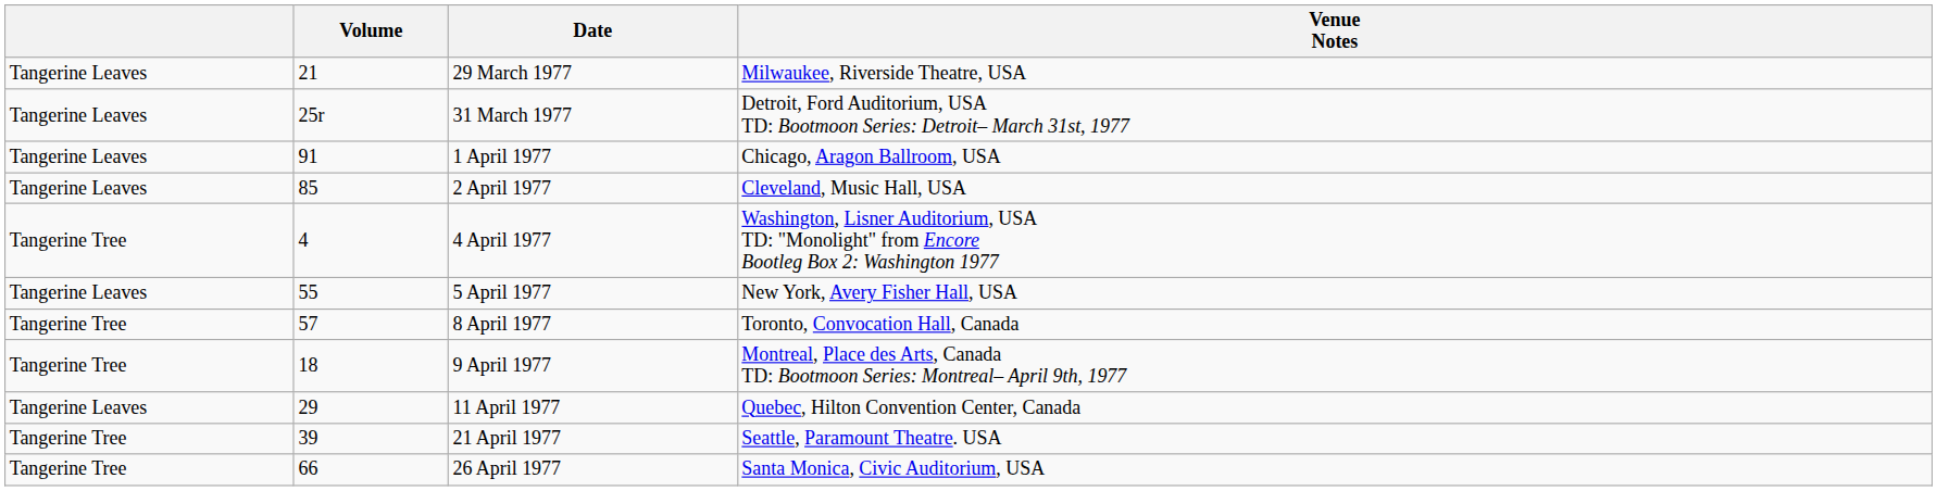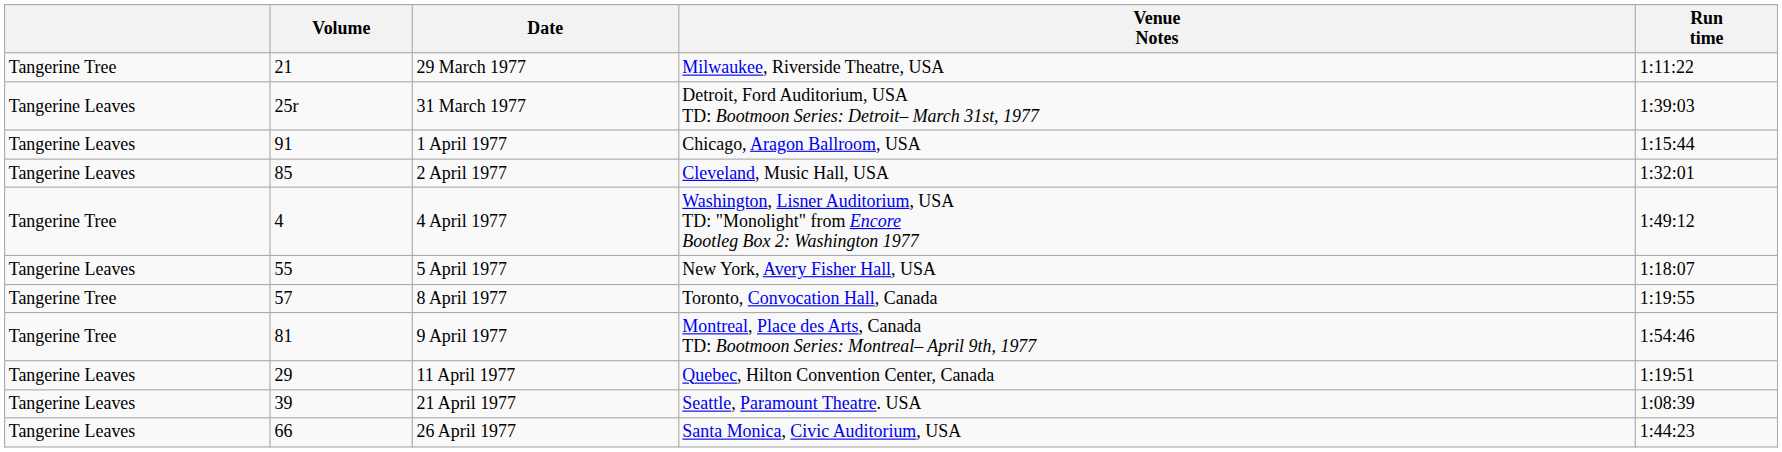 <table class="wikitable" style="width: 100%;">
 <tr>
 <th style="width: 15%;"></th>
 <th style="width: 8%;">Volume</th>
 <th style="width: 15%;">Date</th>
 <th>Venue<br>Notes</th>
+<th style="width: 8%;">Run<br>time</th>
 </tr>
 <tr>
-<td>Tangerine Leaves</td>
+<td>Tangerine Tree</td>
 <td>21</td>
 <td>29 March 1977</td>
 <td><a href='#'>Milwaukee</a>, Riverside Theatre, USA</td>
+<td>1:11:22</td>
 </tr>
 <tr>
 <td>Tangerine Leaves</td>
 <td>25r</td>
 <td>31 March 1977</td>
 <td>Detroit, Ford Auditorium, USA<br>TD: <em>Bootmoon Series: Detroit– March 31st, 1977</em></td>
+<td>1:39:03</td>
 </tr>
 <tr>
 <td>Tangerine Leaves</td>
 <td>91</td>
 <td>1 April 1977</td>
 <td>Chicago, <a href='#'>Aragon Ballroom</a>, USA</td>
+<td>1:15:44</td>
 </tr>
 <tr>
 <td>Tangerine Leaves</td>
 <td>85</td>
 <td>2 April 1977</td>
 <td><a href='#'>Cleveland</a>, Music Hall, USA</td>
+<td>1:32:01</td>
 </tr>
 <tr>
 <td>Tangerine Tree</td>
 <td>4</td>
 <td>4 April 1977</td>
 <td><a href='#'>Washington</a>, <a href='#'>Lisner Auditorium</a>, USA<br>TD: "Monolight" from <em><a href='#'>Encore</a></em><br><em>Bootleg Box 2: Washington 1977</em></td>
+<td>1:49:12</td>
 </tr>
 <tr>
 <td>Tangerine Leaves</td>
 <td>55</td>
 <td>5 April 1977</td>
 <td>New York, <a href='#'>Avery Fisher Hall</a>, USA</td>
+<td>1:18:07</td>
 </tr>
 <tr>
 <td>Tangerine Tree</td>
 <td>57</td>
 <td>8 April 1977</td>
 <td>Toronto, <a href='#'>Convocation Hall</a>, Canada</td>
+<td>1:19:55</td>
 </tr>
 <tr>
 <td>Tangerine Tree</td>
-<td>18</td>
+<td>81</td>
 <td>9 April 1977</td>
 <td><a href='#'>Montreal</a>, <a href='#'>Place des Arts</a>, Canada<br>TD: <em>Bootmoon Series: Montreal– April 9th, 1977</em></td>
+<td>1:54:46</td>
 </tr>
 <tr>
 <td>Tangerine Leaves</td>
 <td>29</td>
 <td>11 April 1977</td>
 <td><a href='#'>Quebec</a>, Hilton Convention Center, Canada</td>
+<td>1:19:51</td>
 </tr>
 <tr>
-<td>Tangerine Tree</td>
+<td>Tangerine Leaves</td>
 <td>39</td>
 <td>21 April 1977</td>
 <td><a href='#'>Seattle</a>, <a href='#'>Paramount Theatre</a>. USA</td>
+<td>1:08:39</td>
 </tr>
 <tr>
-<td>Tangerine Tree</td>
+<td>Tangerine Leaves</td>
 <td>66</td>
 <td>26 April 1977</td>
 <td><a href='#'>Santa Monica</a>, <a href='#'>Civic Auditorium</a>, USA</td>
+<td>1:44:23</td>
 </tr>
 </table>
